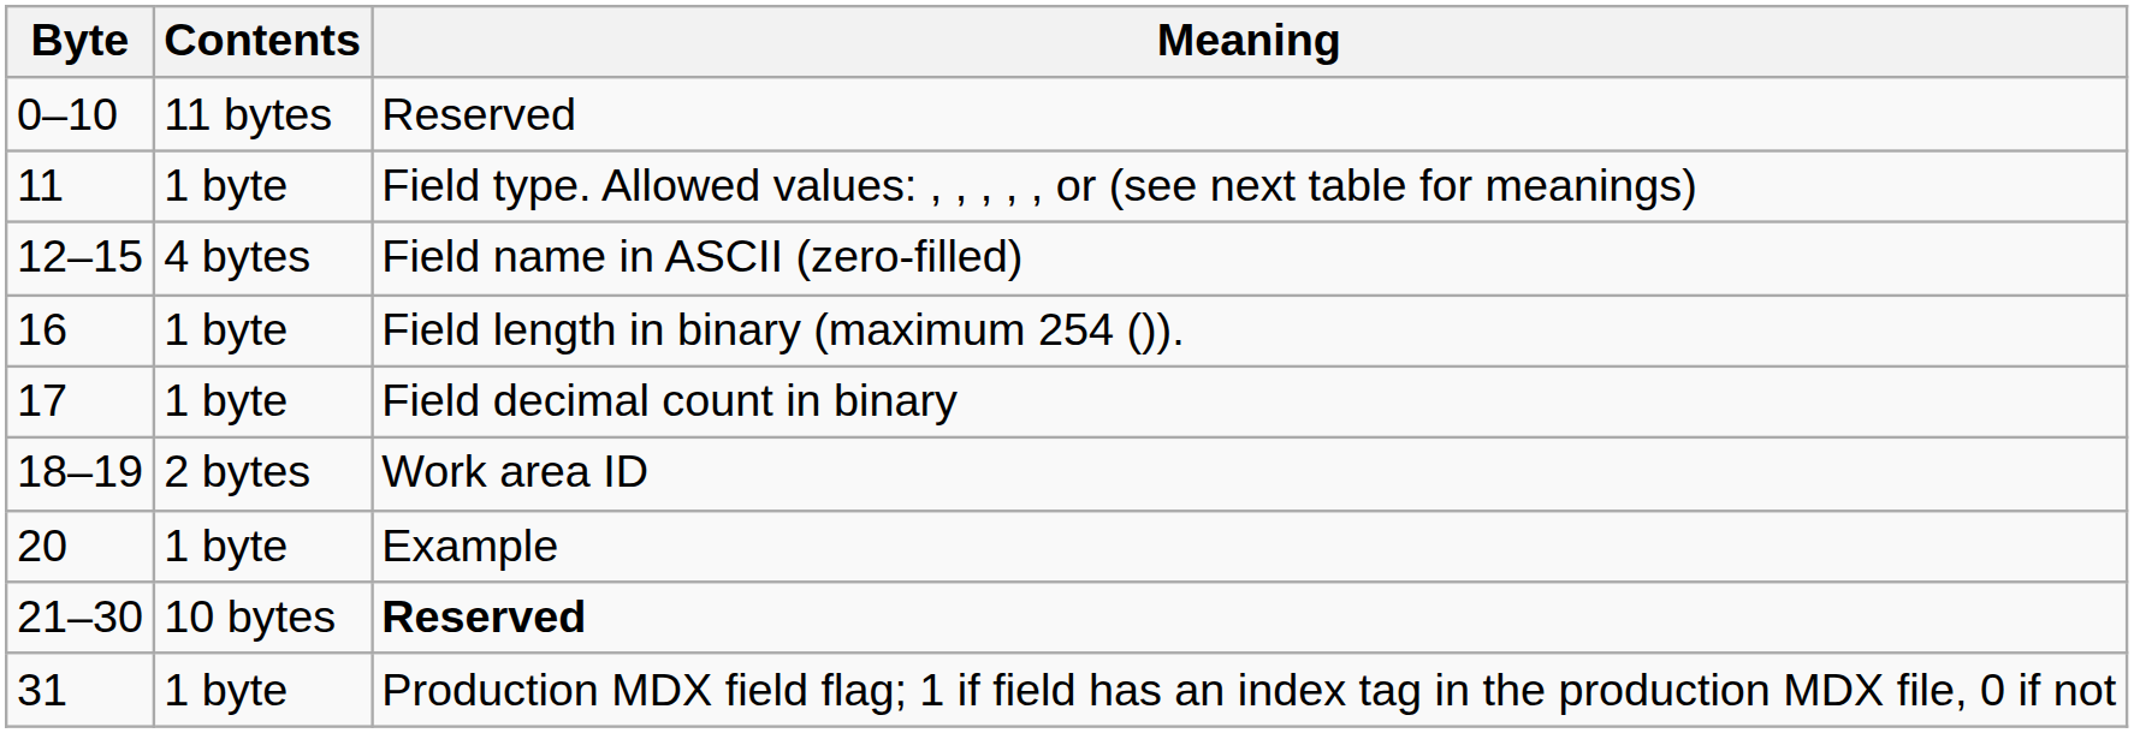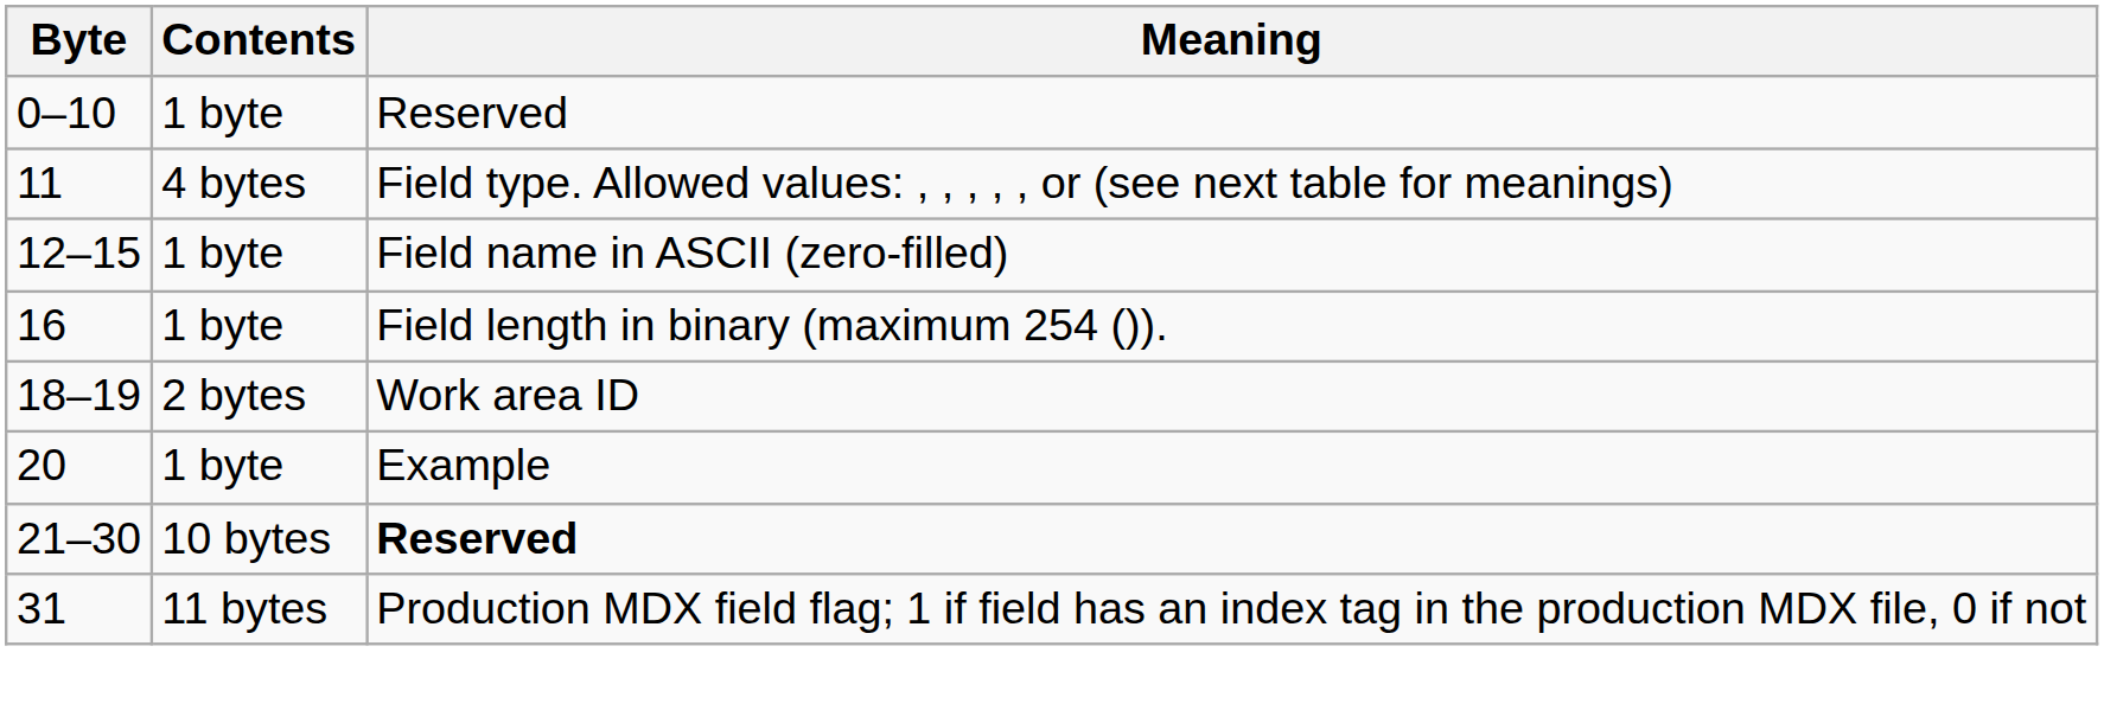 <table class="wikitable">
 <tr>
 <th>Byte</th>
 <th>Contents</th>
 <th>Meaning</th>
 </tr>
 <tr>
 <td>0–10</td>
-<td>11 bytes</td>
+<td>1 byte</td>
 <td>Reserved</td>
 </tr>
 <tr>
 <td>11</td>
-<td>1 byte</td>
+<td>4 bytes</td>
 <td>Field type.  Allowed values: , , , , , or  (see next table for meanings)</td>
 </tr>
 <tr>
 <td>12–15</td>
-<td>4 bytes</td>
+<td>1 byte</td>
 <td>Field name in ASCII (zero-filled)</td>
 </tr>
 <tr>
 <td>16</td>
 <td>1 byte</td>
 <td>Field length in binary (maximum 254 ()).</td>
-</tr>
-<tr>
-<td>17</td>
-<td>1 byte</td>
-<td>Field decimal count in binary</td>
 </tr>
 <tr>
 <td>18–19</td>
 <td>2 bytes</td>
 <td>Work area ID</td>
 </tr>
 <tr>
 <td>20</td>
 <td>1 byte</td>
 <td>Example</td>
 </tr>
 <tr>
 <td>21–30</td>
 <td>10 bytes</td>
 <td><strong>Reserved</strong></td>
 </tr>
 <tr>
 <td>31</td>
-<td>1 byte</td>
+<td>11 bytes</td>
 <td>Production MDX field flag; 1 if field has an index tag in the production MDX file, 0 if not</td>
 </tr>
 </table>
